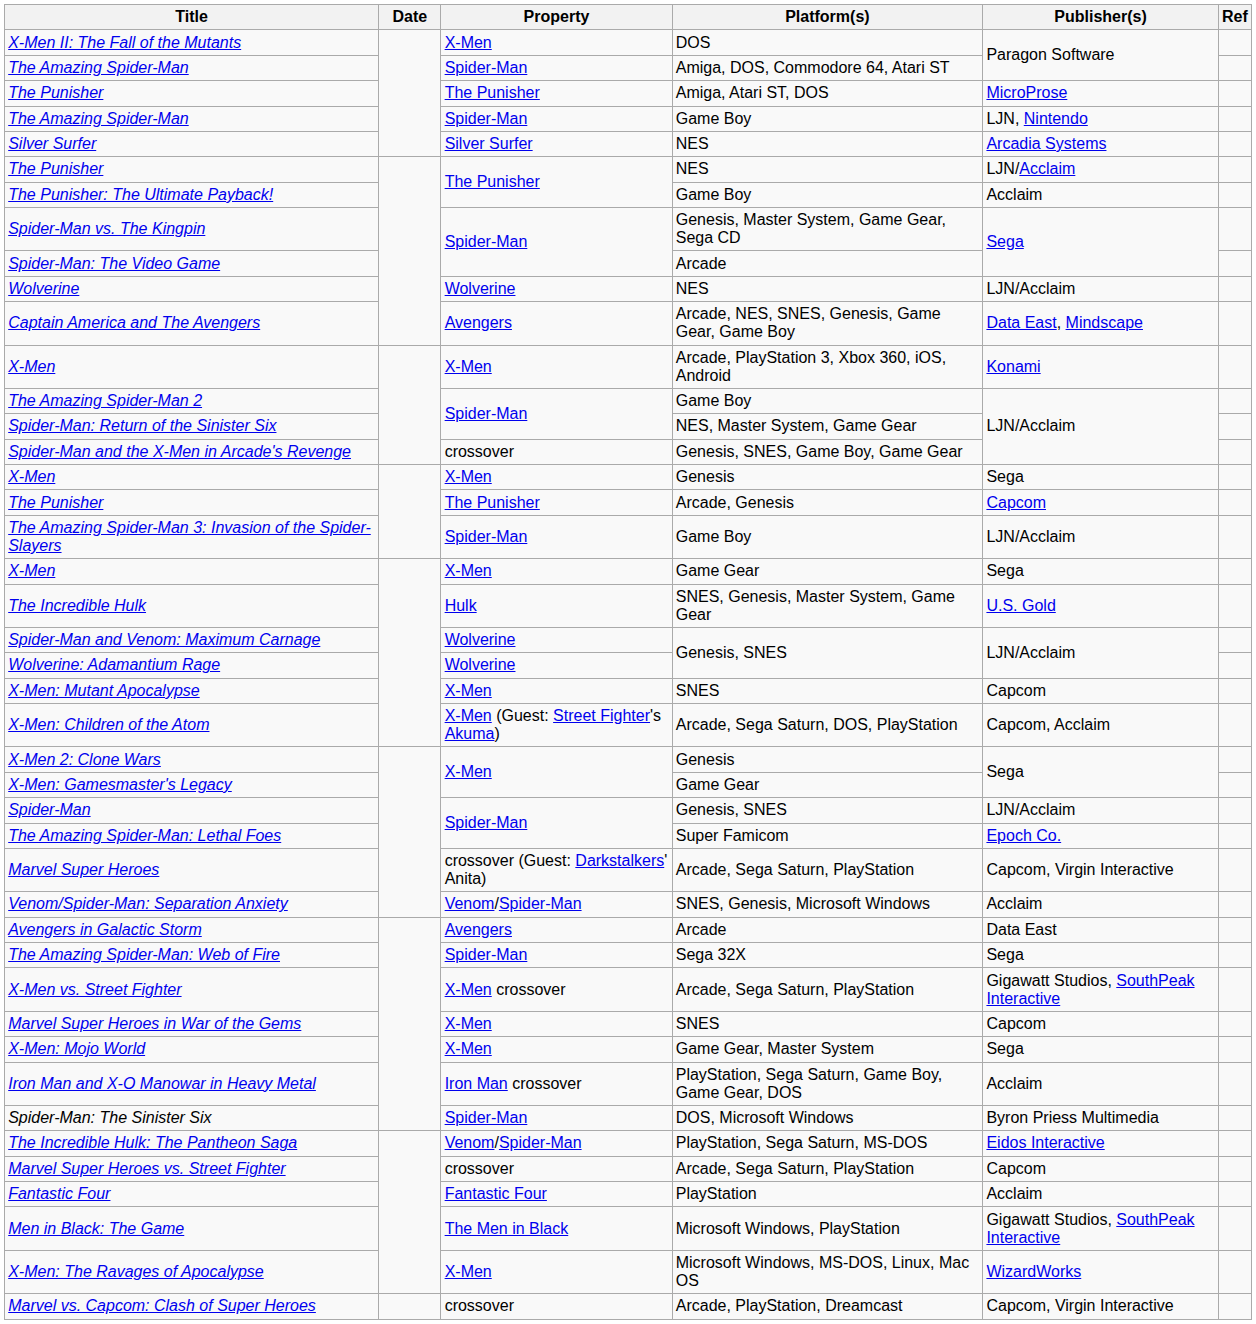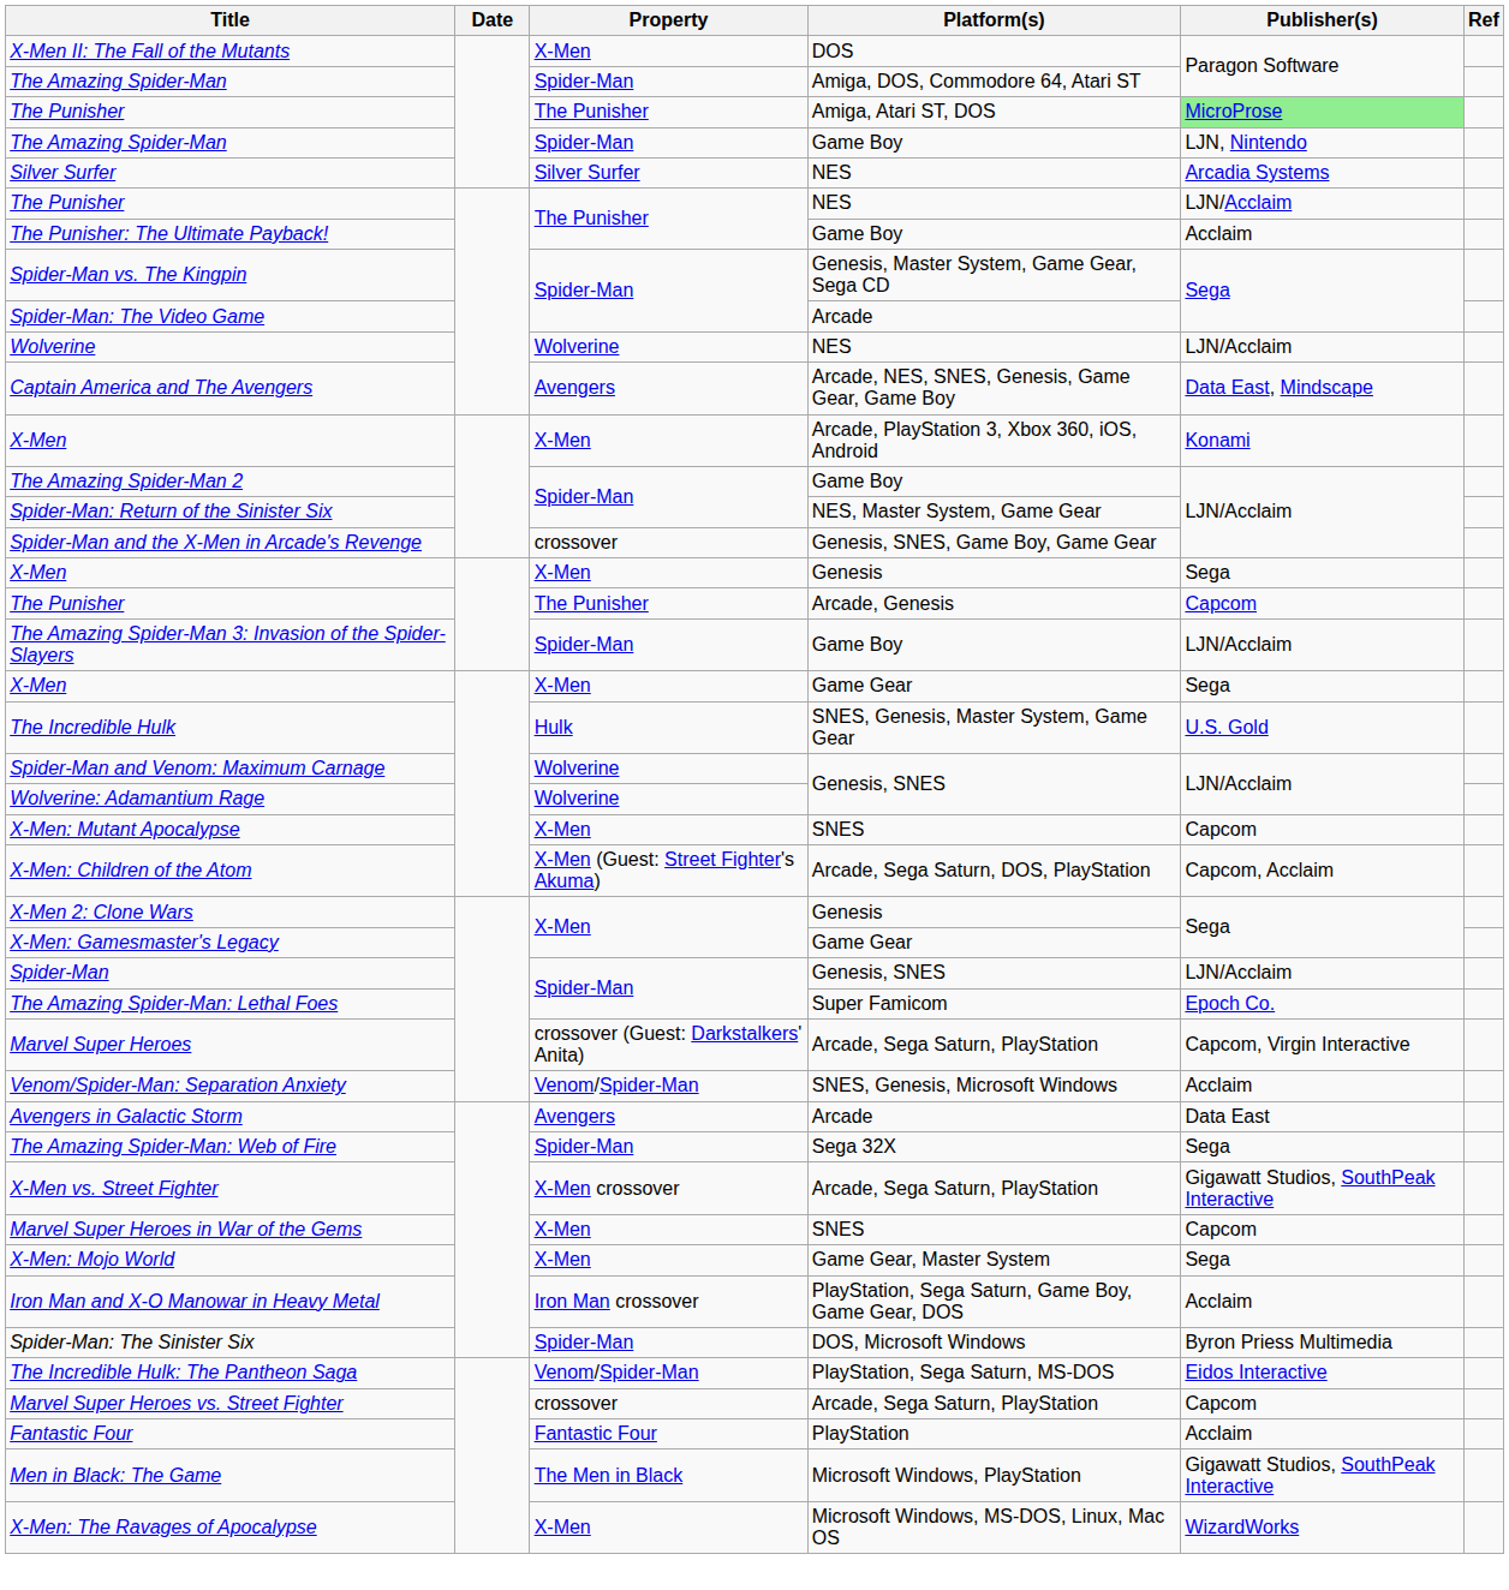 <table class="wikitable sortable">
 <tr>
 <th style="width:30%;">Title</th>
 <th style="width:5%;">Date</th>
 <th>Property</th>
 <th>Platform(s)</th>
 <th>Publisher(s)</th>
 <th>Ref</th>
 </tr>
 <tr>
 <td><em><a href='#'>X-Men II: The Fall of the Mutants</a></em></td>
 <td rowspan="5"></td>
 <td><a href='#'>X-Men</a></td>
 <td>DOS</td>
 <td rowspan="2">Paragon Software</td>
 <td></td>
 </tr>
 <tr>
 <td><em><a href='#'>The Amazing Spider-Man</a></em></td>
 <td><a href='#'>Spider-Man</a></td>
 <td>Amiga, DOS, Commodore 64, Atari ST</td>
 <td></td>
 </tr>
 <tr>
 <td><em><a href='#'>The Punisher</a></em></td>
 <td><a href='#'>The Punisher</a></td>
 <td>Amiga, Atari ST, DOS</td>
-<td><a href='#'>MicroProse</a></td>
+<td style="background: lightgreen;"><a href='#'>MicroProse</a></td>
 <td></td>
 </tr>
 <tr>
 <td><em><a href='#'>The Amazing Spider-Man</a></em></td>
 <td><a href='#'>Spider-Man</a></td>
 <td>Game Boy</td>
 <td>LJN, <a href='#'>Nintendo</a></td>
 <td></td>
 </tr>
 <tr>
 <td><em><a href='#'>Silver Surfer</a></em></td>
 <td><a href='#'>Silver Surfer</a></td>
 <td>NES</td>
 <td><a href='#'>Arcadia Systems</a></td>
 <td></td>
 </tr>
 <tr>
 <td><em><a href='#'>The Punisher</a></em></td>
 <td rowspan="6"></td>
 <td rowspan="2"><a href='#'>The Punisher</a></td>
 <td>NES</td>
 <td>LJN/<a href='#'>Acclaim</a></td>
 <td></td>
 </tr>
 <tr>
 <td><em><a href='#'>The Punisher: The Ultimate Payback!</a></em></td>
 <td>Game Boy</td>
 <td>Acclaim</td>
 <td></td>
 </tr>
 <tr>
 <td><em><a href='#'>Spider-Man vs. The Kingpin</a></em></td>
 <td rowspan="2"><a href='#'>Spider-Man</a></td>
 <td>Genesis, Master System, Game Gear, Sega CD</td>
 <td rowspan="2"><a href='#'>Sega</a></td>
 <td></td>
 </tr>
 <tr>
 <td><em><a href='#'>Spider-Man: The Video Game</a></em></td>
 <td>Arcade</td>
 <td></td>
 </tr>
 <tr>
 <td><em><a href='#'>Wolverine</a></em></td>
 <td><a href='#'>Wolverine</a></td>
 <td>NES</td>
 <td>LJN/Acclaim</td>
 <td></td>
 </tr>
 <tr>
 <td><em><a href='#'>Captain America and The Avengers</a></em></td>
 <td><a href='#'>Avengers</a></td>
 <td>Arcade, NES, SNES, Genesis, Game Gear, Game Boy</td>
 <td><a href='#'>Data East</a>, <a href='#'>Mindscape</a></td>
 <td></td>
 </tr>
 <tr>
 <td><em><a href='#'>X-Men</a></em></td>
 <td rowspan="4"></td>
 <td><a href='#'>X-Men</a></td>
 <td>Arcade, PlayStation 3, Xbox 360, iOS, Android</td>
 <td><a href='#'>Konami</a></td>
 <td></td>
 </tr>
 <tr>
 <td><em><a href='#'>The Amazing Spider-Man 2</a></em></td>
 <td rowspan="2"><a href='#'>Spider-Man</a></td>
 <td>Game Boy</td>
 <td rowspan="3">LJN/Acclaim</td>
 <td></td>
 </tr>
 <tr>
 <td><em><a href='#'>Spider-Man: Return of the Sinister Six</a></em></td>
 <td>NES, Master System, Game Gear</td>
 <td></td>
 </tr>
 <tr>
 <td><em><a href='#'>Spider-Man and the X-Men in Arcade's Revenge</a></em></td>
 <td>crossover</td>
 <td>Genesis, SNES, Game Boy, Game Gear</td>
 <td></td>
 </tr>
 <tr>
 <td><em><a href='#'>X-Men</a></em></td>
 <td rowspan="3"></td>
 <td><a href='#'>X-Men</a></td>
 <td>Genesis</td>
 <td>Sega</td>
 <td></td>
 </tr>
 <tr>
 <td><em><a href='#'>The Punisher</a></em></td>
 <td><a href='#'>The Punisher</a></td>
 <td>Arcade, Genesis</td>
 <td><a href='#'>Capcom</a></td>
 <td></td>
 </tr>
 <tr>
 <td><em><a href='#'>The Amazing Spider-Man 3: Invasion of the Spider-Slayers</a></em></td>
 <td><a href='#'>Spider-Man</a></td>
 <td>Game Boy</td>
 <td>LJN/Acclaim</td>
 <td></td>
 </tr>
 <tr>
 <td><em><a href='#'>X-Men</a></em></td>
 <td rowspan="6"></td>
 <td><a href='#'>X-Men</a></td>
 <td>Game Gear</td>
 <td>Sega</td>
 <td></td>
 </tr>
 <tr>
 <td><em><a href='#'>The Incredible Hulk</a></em></td>
 <td><a href='#'>Hulk</a></td>
 <td>SNES, Genesis, Master System, Game Gear</td>
 <td><a href='#'>U.S. Gold</a></td>
 <td></td>
 </tr>
 <tr>
 <td><em><a href='#'>Spider-Man and Venom: Maximum Carnage</a></em></td>
 <td><a href='#'>Wolverine</a></td>
 <td rowspan="2">Genesis, SNES</td>
 <td rowspan="2">LJN/Acclaim</td>
 <td></td>
 </tr>
 <tr>
 <td><em><a href='#'>Wolverine: Adamantium Rage</a></em></td>
 <td><a href='#'>Wolverine</a></td>
 <td></td>
 </tr>
 <tr>
 <td><em><a href='#'>X-Men: Mutant Apocalypse</a></em></td>
 <td><a href='#'>X-Men</a></td>
 <td>SNES</td>
 <td>Capcom</td>
 <td></td>
 </tr>
 <tr>
 <td><em><a href='#'>X-Men: Children of the Atom</a></em></td>
 <td><a href='#'>X-Men</a> (Guest: <a href='#'>Street Fighter</a>'s <a href='#'>Akuma</a>)</td>
 <td>Arcade, Sega Saturn, DOS, PlayStation</td>
 <td>Capcom, Acclaim</td>
 <td></td>
 </tr>
 <tr>
 <td><em><a href='#'>X-Men 2: Clone Wars</a></em></td>
 <td rowspan="6"></td>
 <td rowspan="2"><a href='#'>X-Men</a></td>
 <td>Genesis</td>
 <td rowspan="2">Sega</td>
 <td></td>
 </tr>
 <tr>
 <td><em><a href='#'>X-Men: Gamesmaster's Legacy</a></em></td>
 <td>Game Gear</td>
 <td></td>
 </tr>
 <tr>
 <td><em><a href='#'>Spider-Man</a></em></td>
 <td rowspan="2"><a href='#'>Spider-Man</a></td>
 <td>Genesis, SNES</td>
 <td>LJN/Acclaim</td>
 <td></td>
 </tr>
 <tr>
 <td><em><a href='#'>The Amazing Spider-Man: Lethal Foes</a></em></td>
 <td>Super Famicom</td>
 <td><a href='#'>Epoch Co.</a></td>
 <td></td>
 </tr>
 <tr>
 <td><em><a href='#'>Marvel Super Heroes</a></em></td>
 <td>crossover (Guest: <a href='#'>Darkstalkers</a>' Anita)</td>
 <td>Arcade, Sega Saturn, PlayStation</td>
 <td>Capcom, Virgin Interactive</td>
 <td></td>
 </tr>
 <tr>
 <td><em><a href='#'>Venom/Spider-Man: Separation Anxiety</a></em></td>
 <td><a href='#'>Venom</a>/<a href='#'>Spider-Man</a></td>
 <td>SNES, Genesis, Microsoft Windows</td>
 <td>Acclaim</td>
 <td></td>
 </tr>
 <tr>
 <td><em><a href='#'>Avengers in Galactic Storm</a></em></td>
 <td rowspan="7"></td>
 <td><a href='#'>Avengers</a></td>
 <td>Arcade</td>
 <td>Data East</td>
 <td></td>
 </tr>
 <tr>
 <td><em><a href='#'>The Amazing Spider-Man: Web of Fire</a></em></td>
 <td><a href='#'>Spider-Man</a></td>
 <td>Sega 32X</td>
 <td>Sega</td>
 <td></td>
 </tr>
 <tr>
 <td><em><a href='#'>X-Men vs. Street Fighter</a></em></td>
 <td><a href='#'>X-Men</a> crossover</td>
 <td>Arcade, Sega Saturn, PlayStation</td>
 <td>Gigawatt Studios, <a href='#'>SouthPeak Interactive</a></td>
 <td></td>
 </tr>
 <tr>
 <td><em><a href='#'>Marvel Super Heroes in War of the Gems</a></em></td>
 <td><a href='#'>X-Men</a></td>
 <td>SNES</td>
 <td>Capcom</td>
 <td></td>
 </tr>
 <tr>
 <td><em><a href='#'>X-Men: Mojo World</a></em></td>
 <td><a href='#'>X-Men</a></td>
 <td>Game Gear, Master System</td>
 <td>Sega</td>
 <td></td>
 </tr>
 <tr>
 <td><em><a href='#'>Iron Man and X-O Manowar in Heavy Metal</a></em></td>
 <td><a href='#'>Iron Man</a> crossover</td>
 <td>PlayStation, Sega Saturn, Game Boy, Game Gear, DOS</td>
 <td>Acclaim</td>
 <td></td>
 </tr>
 <tr>
 <td><em>Spider-Man: The Sinister Six</em></td>
 <td><a href='#'>Spider-Man</a></td>
 <td>DOS, Microsoft Windows</td>
 <td>Byron Priess Multimedia</td>
 <td></td>
 </tr>
 <tr>
 <td><em><a href='#'>The Incredible Hulk: The Pantheon Saga</a></em></td>
 <td rowspan="5"></td>
 <td><a href='#'>Venom</a>/<a href='#'>Spider-Man</a></td>
 <td>PlayStation, Sega Saturn, MS-DOS</td>
 <td><a href='#'>Eidos Interactive</a></td>
 <td></td>
 </tr>
 <tr>
 <td><em><a href='#'>Marvel Super Heroes vs. Street Fighter</a></em></td>
 <td>crossover</td>
 <td>Arcade, Sega Saturn, PlayStation</td>
 <td>Capcom</td>
 <td></td>
 </tr>
 <tr>
 <td><em><a href='#'>Fantastic Four</a></em></td>
 <td><a href='#'>Fantastic Four</a></td>
 <td>PlayStation</td>
 <td>Acclaim</td>
 <td></td>
 </tr>
 <tr>
 <td><em><a href='#'>Men in Black: The Game</a></em></td>
 <td><a href='#'>The Men in Black</a></td>
 <td>Microsoft Windows, PlayStation</td>
 <td>Gigawatt Studios, <a href='#'>SouthPeak Interactive</a></td>
 <td></td>
 </tr>
 <tr>
 <td><em><a href='#'>X-Men: The Ravages of Apocalypse</a></em></td>
 <td><a href='#'>X-Men</a></td>
 <td>Microsoft Windows, MS-DOS, Linux, Mac OS</td>
 <td><a href='#'>WizardWorks</a></td>
 <td></td>
 </tr>
-<tr>
-<td><em><a href='#'>Marvel vs. Capcom: Clash of Super Heroes</a></em></td>
-<td></td>
-<td>crossover</td>
-<td>Arcade, PlayStation, Dreamcast</td>
-<td>Capcom, Virgin Interactive</td>
-<td></td>
-</tr>
 </table>
